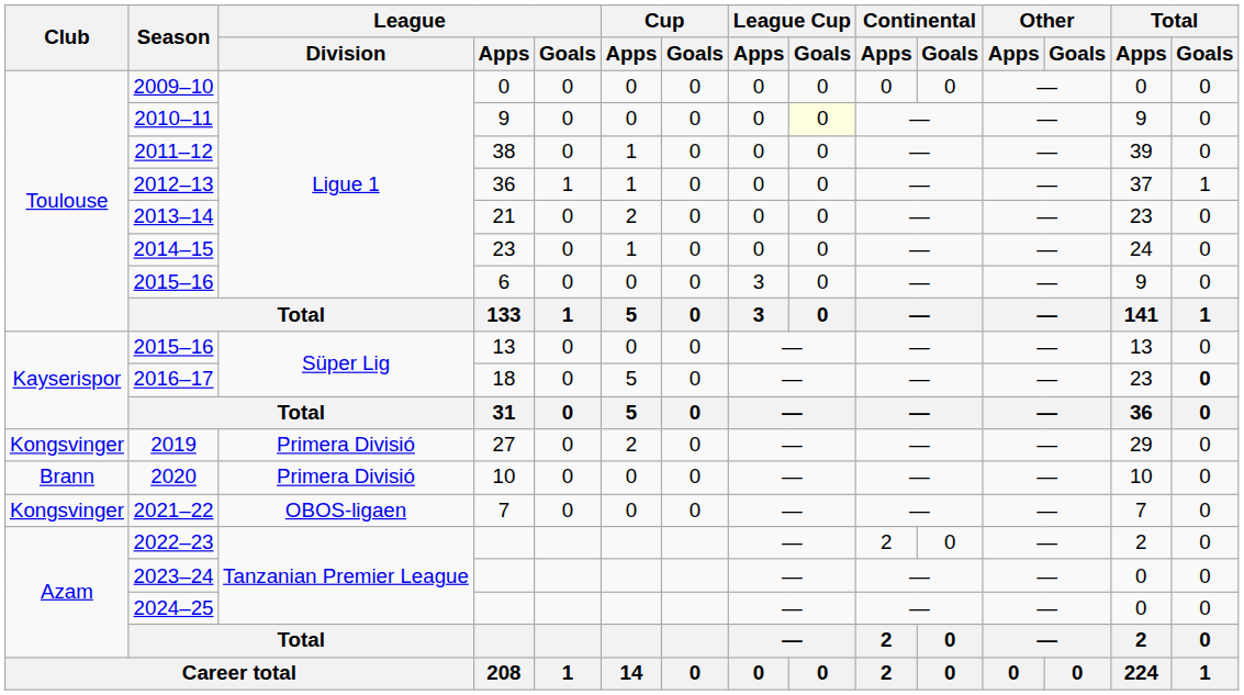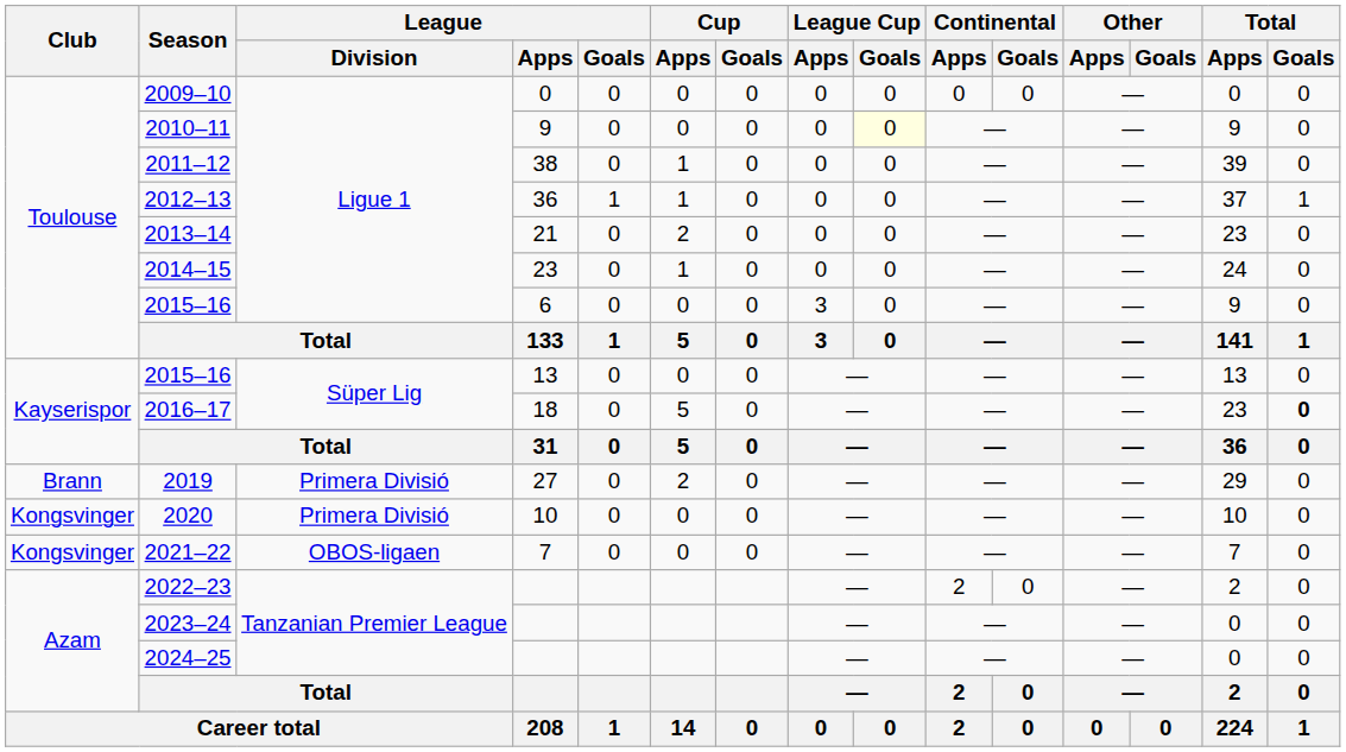 <table class="wikitable" style="text-align:center">
 <tr>
 <th rowspan="2">Club</th>
 <th rowspan="2">Season</th>
 <th colspan="3">League</th>
 <th colspan="2">Cup</th>
 <th colspan="2">League Cup</th>
 <th colspan="2">Continental</th>
 <th colspan="2">Other</th>
 <th colspan="2">Total</th>
 </tr>
 <tr>
 <th>Division</th>
 <th>Apps</th>
 <th>Goals</th>
 <th>Apps</th>
 <th>Goals</th>
 <th>Apps</th>
 <th>Goals</th>
 <th>Apps</th>
 <th>Goals</th>
 <th>Apps</th>
 <th>Goals</th>
 <th>Apps</th>
 <th>Goals</th>
 </tr>
 <tr>
 <td rowspan="8"><a href='#'>Toulouse</a></td>
 <td><a href='#'>2009–10</a></td>
 <td rowspan="7"><a href='#'>Ligue 1</a></td>
 <td>0</td>
 <td>0</td>
 <td>0</td>
 <td>0</td>
 <td>0</td>
 <td>0</td>
 <td>0</td>
 <td>0</td>
 <td colspan="2">—</td>
 <td>0</td>
 <td>0</td>
 </tr>
 <tr>
 <td><a href='#'>2010–11</a></td>
 <td>9</td>
 <td>0</td>
 <td>0</td>
 <td>0</td>
 <td>0</td>
 <td style="background: lightyellow;">0</td>
 <td colspan="2">—</td>
 <td colspan="2">—</td>
 <td>9</td>
 <td>0</td>
 </tr>
 <tr>
 <td><a href='#'>2011–12</a></td>
 <td>38</td>
 <td>0</td>
 <td>1</td>
 <td>0</td>
 <td>0</td>
 <td>0</td>
 <td colspan="2">—</td>
 <td colspan="2">—</td>
 <td>39</td>
 <td>0</td>
 </tr>
 <tr>
 <td><a href='#'>2012–13</a></td>
 <td>36</td>
 <td>1</td>
 <td>1</td>
 <td>0</td>
 <td>0</td>
 <td>0</td>
 <td colspan="2">—</td>
 <td colspan="2">—</td>
 <td>37</td>
 <td>1</td>
 </tr>
 <tr>
 <td><a href='#'>2013–14</a></td>
 <td>21</td>
 <td>0</td>
 <td>2</td>
 <td>0</td>
 <td>0</td>
 <td>0</td>
 <td colspan="2">—</td>
 <td colspan="2">—</td>
 <td>23</td>
 <td>0</td>
 </tr>
 <tr>
 <td><a href='#'>2014–15</a></td>
 <td>23</td>
 <td>0</td>
 <td>1</td>
 <td>0</td>
 <td>0</td>
 <td>0</td>
 <td colspan="2">—</td>
 <td colspan="2">—</td>
 <td>24</td>
 <td>0</td>
 </tr>
 <tr>
 <td><a href='#'>2015–16</a></td>
 <td>6</td>
 <td>0</td>
 <td>0</td>
 <td>0</td>
 <td>3</td>
 <td>0</td>
 <td colspan="2">—</td>
 <td colspan="2">—</td>
 <td>9</td>
 <td>0</td>
 </tr>
 <tr>
 <th colspan="2">Total</th>
 <th>133</th>
 <th>1</th>
 <th>5</th>
 <th>0</th>
 <th>3</th>
 <th>0</th>
 <th colspan="2">—</th>
 <th colspan="2">—</th>
 <th>141</th>
 <th>1</th>
 </tr>
 <tr>
 <td rowspan="3"><a href='#'>Kayserispor</a></td>
 <td><a href='#'>2015–16</a></td>
 <td rowspan="2"><a href='#'>Süper Lig</a></td>
 <td>13</td>
 <td>0</td>
 <td>0</td>
 <td>0</td>
 <td colspan="2">—</td>
 <td colspan="2">—</td>
 <td colspan="2">—</td>
 <td>13</td>
 <td>0</td>
 </tr>
 <tr>
 <td><a href='#'>2016–17</a></td>
 <td>18</td>
 <td>0</td>
 <td>5</td>
 <td>0</td>
 <td colspan="2">—</td>
 <td colspan="2">—</td>
 <td colspan="2">—</td>
 <td>23</td>
 <td><strong>0</strong></td>
 </tr>
 <tr>
 <th colspan="2">Total</th>
 <th>31</th>
 <th>0</th>
 <th>5</th>
 <th>0</th>
 <th colspan="2">—</th>
 <th colspan="2">—</th>
 <th colspan="2">—</th>
 <th>36</th>
 <th>0</th>
 </tr>
 <tr>
-<td><a href='#'>Kongsvinger</a></td>
+<td><a href='#'>Brann</a></td>
 <td><a href='#'>2019</a></td>
 <td><a href='#'>Primera Divisió</a></td>
 <td>27</td>
 <td>0</td>
 <td>2</td>
 <td>0</td>
 <td colspan="2">—</td>
 <td colspan="2">—</td>
 <td colspan="2">—</td>
 <td>29</td>
 <td>0</td>
 </tr>
 <tr>
-<td><a href='#'>Brann</a></td>
+<td><a href='#'>Kongsvinger</a></td>
 <td><a href='#'>2020</a></td>
 <td><a href='#'>Primera Divisió</a></td>
 <td>10</td>
 <td>0</td>
 <td>0</td>
 <td>0</td>
 <td colspan="2">—</td>
 <td colspan="2">—</td>
 <td colspan="2">—</td>
 <td>10</td>
 <td>0</td>
 </tr>
 <tr>
 <td><a href='#'>Kongsvinger</a></td>
 <td><a href='#'>2021–22</a></td>
 <td><a href='#'>OBOS-ligaen</a></td>
 <td>7</td>
 <td>0</td>
 <td>0</td>
 <td>0</td>
 <td colspan="2">—</td>
 <td colspan="2">—</td>
 <td colspan="2">—</td>
 <td>7</td>
 <td>0</td>
 </tr>
 <tr>
 <td rowspan="4"><a href='#'>Azam</a></td>
 <td><a href='#'>2022–23</a></td>
 <td rowspan="3"><a href='#'>Tanzanian Premier League</a></td>
 <td></td>
 <td></td>
 <td></td>
 <td></td>
 <td colspan="2">—</td>
 <td>2</td>
 <td>0</td>
 <td colspan="2">—</td>
 <td>2</td>
 <td>0</td>
 </tr>
 <tr>
 <td><a href='#'>2023–24</a></td>
 <td></td>
 <td></td>
 <td></td>
 <td></td>
 <td colspan="2">—</td>
 <td colspan="2">—</td>
 <td colspan="2">—</td>
 <td>0</td>
 <td>0</td>
 </tr>
 <tr>
 <td><a href='#'>2024–25</a></td>
 <td></td>
 <td></td>
 <td></td>
 <td></td>
 <td colspan="2">—</td>
 <td colspan="2">—</td>
 <td colspan="2">—</td>
 <td>0</td>
 <td>0</td>
 </tr>
 <tr>
 <th colspan="2">Total</th>
 <th></th>
 <th></th>
 <th></th>
 <th></th>
 <th colspan="2">—</th>
 <th>2</th>
 <th>0</th>
 <th colspan="2">—</th>
 <th>2</th>
 <th>0</th>
 </tr>
 <tr>
 <th colspan="3">Career total</th>
 <th>208</th>
 <th>1</th>
 <th>14</th>
 <th>0</th>
 <th>0</th>
 <th>0</th>
 <th>2</th>
 <th>0</th>
 <th>0</th>
 <th>0</th>
 <th>224</th>
 <th>1</th>
 </tr>
 </table>
